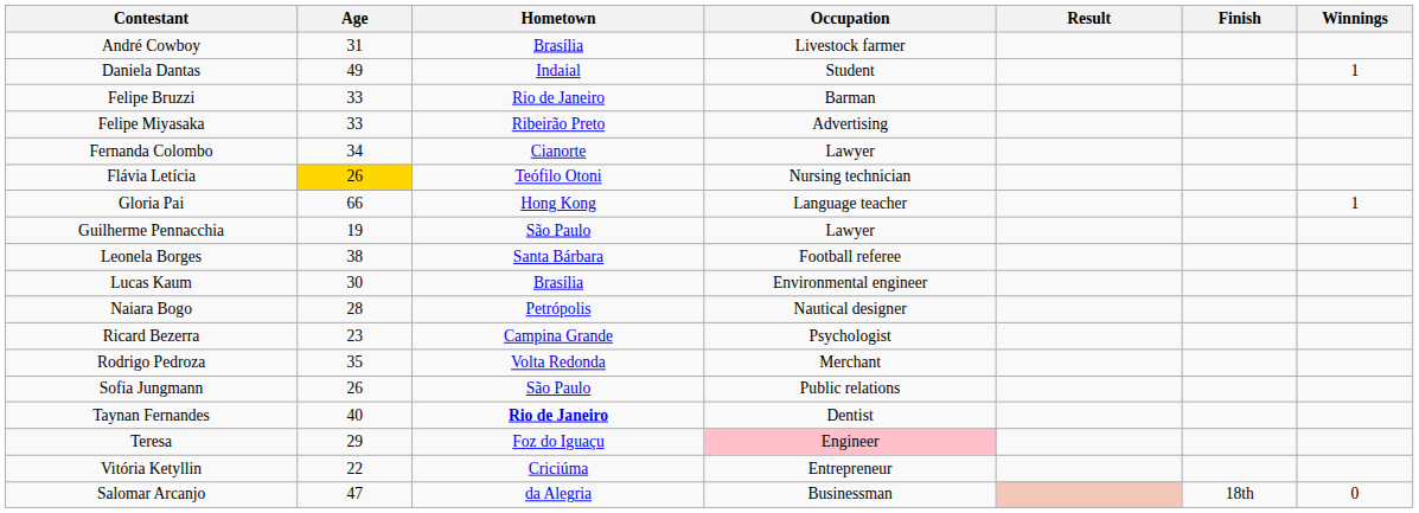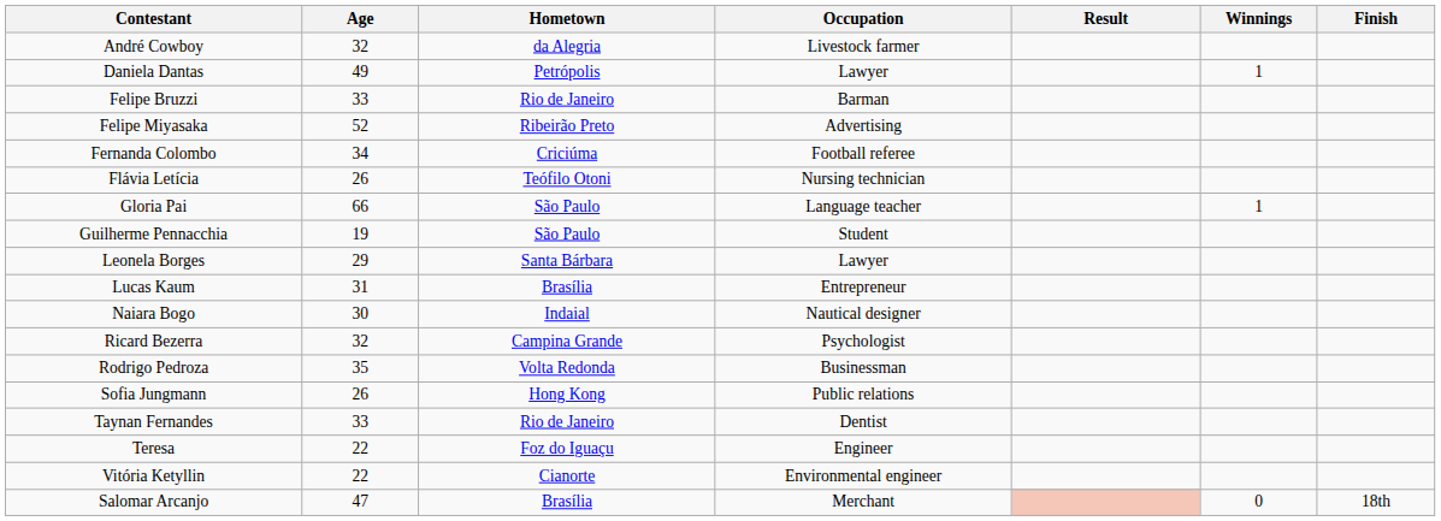 <table class="wikitable sortable" style="margin:1em auto; text-align:center; font-size:90%; width:100%;">
 <tr>
 <th width="200px">Contestant</th>
 <th width="075px">Age</th>
 <th width="200px">Hometown</th>
 <th width="200px">Occupation</th>
 <th width="125px">Result</th>
+<th width="075px">Winnings</th>
 <th width="075px">Finish</th>
-<th width="075px">Winnings</th>
 </tr>
 <tr>
 <td>André Cowboy</td>
-<td>31</td>
-<td><a href='#'>Brasília</a></td>
+<td>32</td>
+<td><a href='#'> da Alegria</a></td>
 <td>Livestock farmer</td>
 <td></td>
 <td></td>
 <td></td>
 </tr>
 <tr>
 <td>Daniela Dantas</td>
 <td>49</td>
-<td><a href='#'>Indaial</a></td>
-<td>Student</td>
-<td></td>
+<td><a href='#'>Petrópolis</a></td>
+<td>Lawyer</td>
 <td></td>
 <td>1</td>
+<td></td>
 </tr>
 <tr>
 <td>Felipe Bruzzi</td>
 <td>33</td>
 <td><a href='#'>Rio de Janeiro</a></td>
 <td>Barman</td>
 <td></td>
 <td></td>
 <td></td>
 </tr>
 <tr>
 <td>Felipe Miyasaka</td>
-<td>33</td>
+<td>52</td>
 <td><a href='#'>Ribeirão Preto</a></td>
 <td>Advertising</td>
 <td></td>
 <td></td>
 <td></td>
 </tr>
 <tr>
 <td>Fernanda Colombo</td>
 <td>34</td>
-<td><a href='#'>Cianorte</a></td>
-<td>Lawyer</td>
+<td><a href='#'>Criciúma</a></td>
+<td>Football referee</td>
 <td></td>
 <td></td>
 <td></td>
 </tr>
 <tr>
 <td>Flávia Letícia</td>
-<td style="background: gold;">26</td>
+<td>26</td>
 <td><a href='#'>Teófilo Otoni</a></td>
 <td>Nursing technician</td>
 <td></td>
 <td></td>
 <td></td>
 </tr>
 <tr>
 <td>Gloria Pai</td>
 <td>66</td>
-<td><a href='#'>Hong Kong</a></td>
+<td><a href='#'>São Paulo</a></td>
 <td>Language teacher</td>
 <td></td>
+<td>1</td>
 <td></td>
-<td>1</td>
 </tr>
 <tr>
 <td>Guilherme Pennacchia</td>
 <td>19</td>
 <td><a href='#'>São Paulo</a></td>
+<td>Student</td>
+<td></td>
+<td></td>
+<td></td>
+</tr>
+<tr>
+<td>Leonela Borges</td>
+<td>29</td>
+<td><a href='#'>Santa Bárbara</a></td>
 <td>Lawyer</td>
 <td></td>
 <td></td>
 <td></td>
 </tr>
 <tr>
-<td>Leonela Borges</td>
-<td>38</td>
-<td><a href='#'>Santa Bárbara</a></td>
-<td>Football referee</td>
-<td></td>
-<td></td>
-<td></td>
-</tr>
-<tr>
 <td>Lucas Kaum</td>
-<td>30</td>
+<td>31</td>
 <td><a href='#'>Brasília</a></td>
-<td>Environmental engineer</td>
+<td>Entrepreneur</td>
 <td></td>
 <td></td>
 <td></td>
 </tr>
 <tr>
 <td>Naiara Bogo</td>
-<td>28</td>
-<td><a href='#'>Petrópolis</a></td>
+<td>30</td>
+<td><a href='#'>Indaial</a></td>
 <td>Nautical designer</td>
 <td></td>
 <td></td>
 <td></td>
 </tr>
 <tr>
 <td>Ricard Bezerra</td>
-<td>23</td>
+<td>32</td>
 <td><a href='#'>Campina Grande</a></td>
 <td>Psychologist</td>
 <td></td>
 <td></td>
 <td></td>
 </tr>
 <tr>
 <td>Rodrigo Pedroza</td>
 <td>35</td>
 <td><a href='#'>Volta Redonda</a></td>
-<td>Merchant</td>
+<td>Businessman</td>
 <td></td>
 <td></td>
 <td></td>
 </tr>
 <tr>
 <td>Sofia Jungmann</td>
 <td>26</td>
-<td><a href='#'>São Paulo</a></td>
+<td><a href='#'>Hong Kong</a></td>
 <td>Public relations</td>
 <td></td>
 <td></td>
 <td></td>
 </tr>
 <tr>
 <td>Taynan Fernandes</td>
-<td>40</td>
-<td><strong><a href='#'>Rio de Janeiro</a></strong></td>
+<td>33</td>
+<td><a href='#'>Rio de Janeiro</a></td>
 <td>Dentist</td>
 <td></td>
 <td></td>
 <td></td>
 </tr>
 <tr>
 <td>Teresa </td>
-<td>29</td>
+<td>22</td>
 <td><a href='#'>Foz do Iguaçu</a></td>
-<td style="background: pink;">Engineer</td>
+<td>Engineer</td>
 <td></td>
 <td></td>
 <td></td>
 </tr>
 <tr>
 <td>Vitória Ketyllin</td>
 <td>22</td>
-<td><a href='#'>Criciúma</a></td>
-<td>Entrepreneur</td>
+<td><a href='#'>Cianorte</a></td>
+<td>Environmental engineer</td>
 <td></td>
 <td></td>
 <td></td>
 </tr>
 <tr>
 <td>Salomar Arcanjo</td>
 <td>47</td>
-<td><a href='#'> da Alegria</a></td>
-<td>Businessman</td>
+<td><a href='#'>Brasília</a></td>
+<td>Merchant</td>
 <td bgcolor="F4C7B8"></td>
+<td>0</td>
 <td>18th</td>
-<td>0</td>
 </tr>
 </table>
